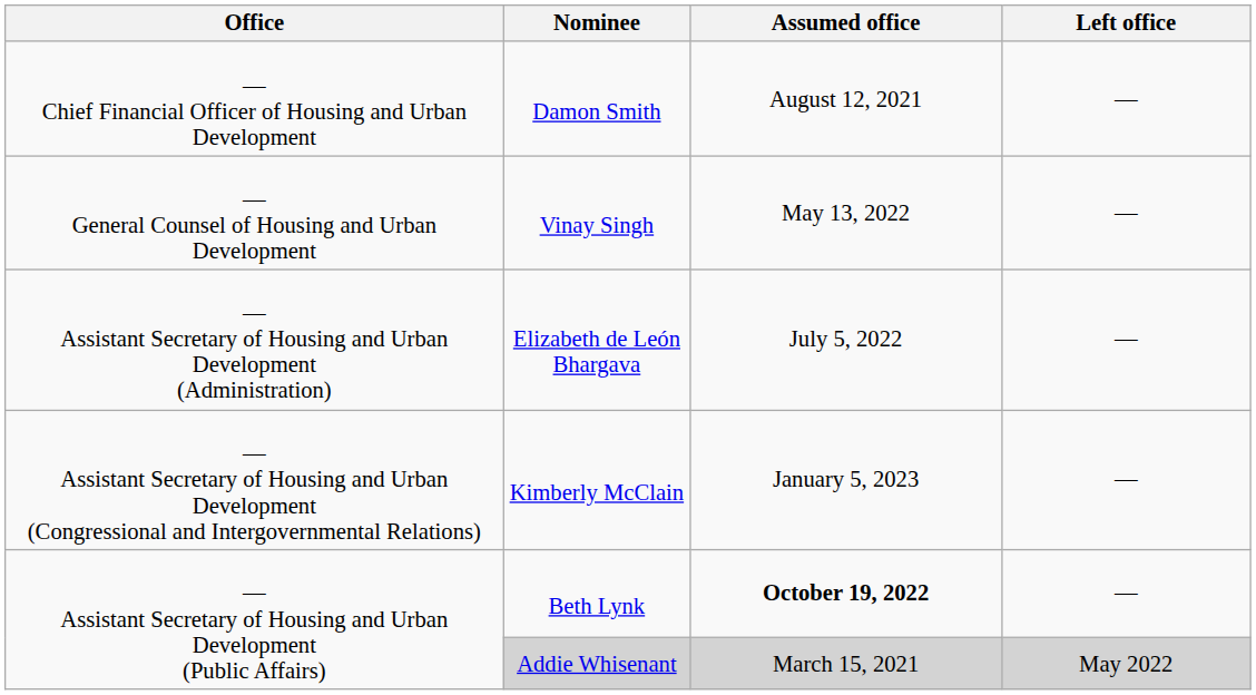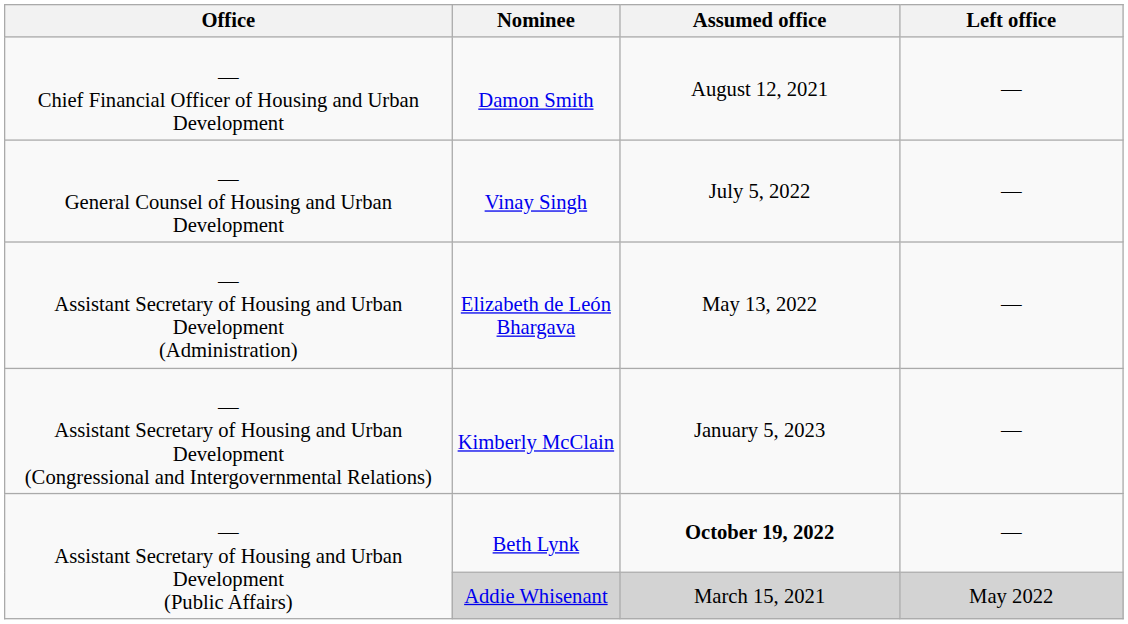 <table class="wikitable sortable" style="text-align:center">
 <tr>
 <th style="width:40%;">Office</th>
 <th style="width:15%;">Nominee</th>
 <th style="width:25%;" data-sort-type="date">Assumed office</th>
 <th style="width:20%;" data-sort-type="date">Left office</th>
 </tr>
 <tr>
 <td><br>—<br>Chief Financial Officer of Housing and Urban Development</td>
 <td><br><a href='#'>Damon Smith</a></td>
 <td>August 12, 2021<br></td>
 <td>—</td>
 </tr>
 <tr>
 <td><br>—<br>General Counsel of Housing and Urban Development</td>
 <td><br><a href='#'>Vinay Singh</a></td>
-<td>May 13, 2022<br></td>
+<td>July 5, 2022<br></td>
 <td>—</td>
 </tr>
 <tr>
 <td><br>—<br>Assistant Secretary of Housing and Urban Development<br>(Administration)</td>
 <td><br><a href='#'>Elizabeth de León Bhargava</a></td>
-<td>July 5, 2022<br></td>
+<td>May 13, 2022<br></td>
 <td>—</td>
 </tr>
 <tr>
 <td><br>—<br>Assistant Secretary of Housing and Urban Development<br>(Congressional and Intergovernmental Relations)</td>
 <td><br><a href='#'>Kimberly McClain</a></td>
 <td>January 5, 2023<br></td>
 <td>—</td>
 </tr>
 <tr>
 <td rowspan="2"><br>—<br>Assistant Secretary of Housing and Urban Development<br>(Public Affairs)</td>
 <td><br><a href='#'>Beth Lynk</a></td>
 <td><strong>October 19, 2022</strong></td>
 <td>—</td>
 </tr>
 <tr style="background:lightgray;">
 <td><a href='#'>Addie Whisenant</a></td>
 <td>March 15, 2021</td>
 <td>May 2022</td>
 </tr>
 </table>
